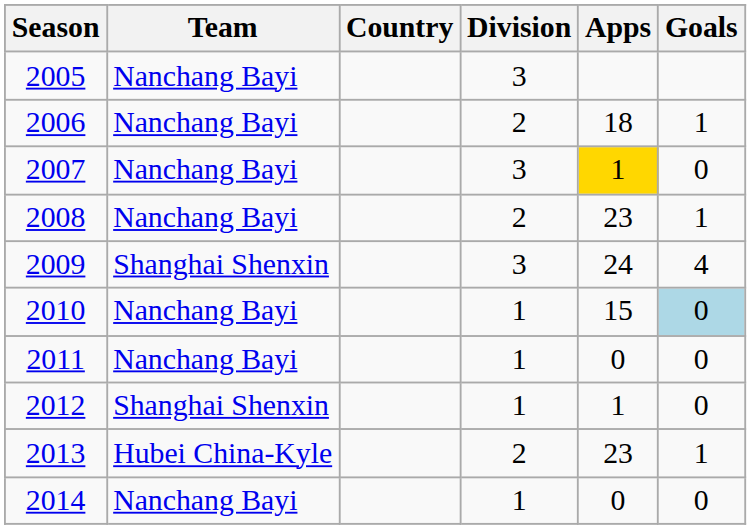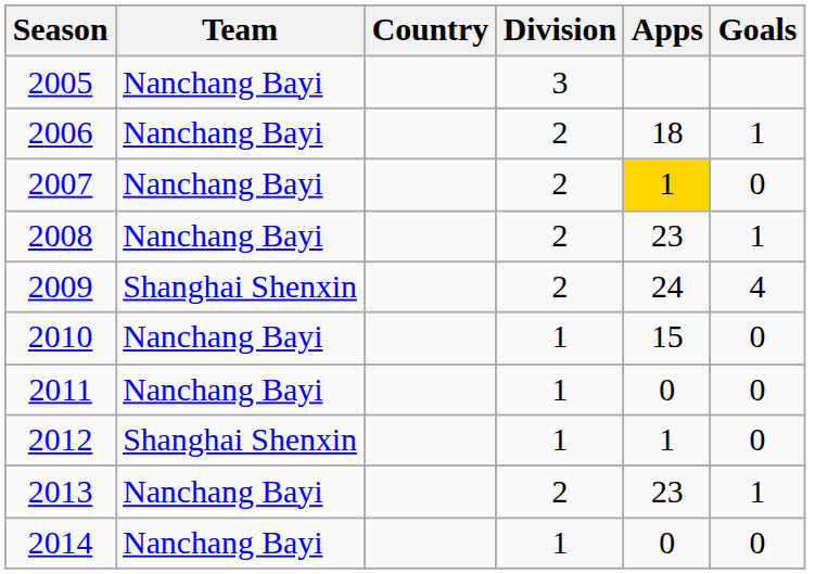 <table class="wikitable" style="text-align: center;">
 <tr>
 <th>Season</th>
 <th>Team</th>
 <th>Country</th>
 <th>Division</th>
 <th>Apps</th>
 <th>Goals</th>
 </tr>
 <tr>
 <td><a href='#'>2005</a></td>
 <td align="left"><a href='#'>Nanchang Bayi</a></td>
 <td align="left"></td>
 <td>3</td>
 <td></td>
 <td></td>
 </tr>
 <tr>
 <td><a href='#'>2006</a></td>
 <td align="left"><a href='#'>Nanchang Bayi</a></td>
 <td align="left"></td>
 <td>2</td>
 <td>18</td>
 <td>1</td>
 </tr>
 <tr>
 <td><a href='#'>2007</a></td>
 <td align="left"><a href='#'>Nanchang Bayi</a></td>
 <td align="left"></td>
-<td>3</td>
+<td>2</td>
 <td style="background: gold;">1</td>
 <td>0</td>
 </tr>
 <tr>
 <td><a href='#'>2008</a></td>
 <td align="left"><a href='#'>Nanchang Bayi</a></td>
 <td align="left"></td>
 <td>2</td>
 <td>23</td>
 <td>1</td>
 </tr>
 <tr>
 <td><a href='#'>2009</a></td>
 <td align="left"><a href='#'>Shanghai Shenxin</a></td>
 <td align="left"></td>
-<td>3</td>
+<td>2</td>
 <td>24</td>
 <td>4</td>
 </tr>
 <tr>
 <td><a href='#'>2010</a></td>
 <td align="left"><a href='#'>Nanchang Bayi</a></td>
 <td align="left"></td>
 <td>1</td>
 <td>15</td>
-<td style="background: lightblue;">0</td>
+<td>0</td>
 </tr>
 <tr>
 <td><a href='#'>2011</a></td>
 <td align="left"><a href='#'>Nanchang Bayi</a></td>
 <td align="left"></td>
 <td>1</td>
 <td>0</td>
 <td>0</td>
 </tr>
 <tr>
 <td><a href='#'>2012</a></td>
 <td align="left"><a href='#'>Shanghai Shenxin</a></td>
 <td align="left"></td>
 <td>1</td>
 <td>1</td>
 <td>0</td>
 </tr>
 <tr>
 <td><a href='#'>2013</a></td>
-<td align="left"><a href='#'>Hubei China-Kyle</a></td>
+<td align="left"><a href='#'>Nanchang Bayi</a></td>
 <td align="left"></td>
 <td>2</td>
 <td>23</td>
 <td>1</td>
 </tr>
 <tr>
 <td><a href='#'>2014</a></td>
 <td align="left"><a href='#'>Nanchang Bayi</a></td>
 <td align="left"></td>
 <td>1</td>
 <td>0</td>
 <td>0</td>
 </tr>
 </table>
